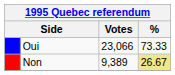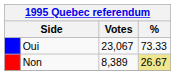 <table class="wikitable" style="font-size: 95%; clear:both">
 <tr style="background-color:#E9E9E9">
 <th colspan=4><a href='#'>1995 Quebec referendum</a></th>
 </tr>
 <tr style="background-color:#E9E9E9">
 <th colspan=2 style="width: 130px">Side</th>
 <th style="width: 50px">Votes</th>
 <th style="width: 40px">%</th>
 </tr>
 <tr>
 <td bgcolor="blue"></td>
 <td>Oui</td>
-<td>23,066</td>
+<td>23,067</td>
 <td>73.33</td>
 </tr>
 <tr>
 <td bgcolor="red"></td>
 <td>Non</td>
-<td>9,389</td>
+<td>8,389</td>
 <td style="background: khaki;">26.67</td>
 </tr>
 <tr>
 </tr>
 </table>
